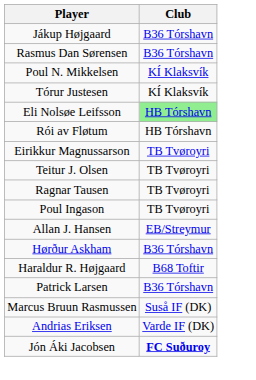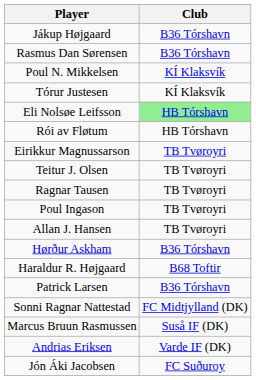 <table class="wikitable" style="text-align: center;">
 <tr>
 <th>Player</th>
 <th>Club</th>
 </tr>
 <tr>
 <td>Jákup Højgaard</td>
 <td><a href='#'>B36 Tórshavn</a></td>
 </tr>
 <tr>
 <td>Rasmus Dan Sørensen</td>
 <td><a href='#'>B36 Tórshavn</a></td>
 </tr>
 <tr>
 <td>Poul N. Mikkelsen</td>
 <td><a href='#'>KÍ Klaksvík</a></td>
 </tr>
 <tr>
 <td>Tórur Justesen</td>
 <td>KÍ Klaksvík</td>
 </tr>
 <tr>
 <td>Eli Nolsøe Leifsson</td>
 <td style="background: lightgreen;"><a href='#'>HB Tórshavn</a></td>
 </tr>
 <tr>
 <td>Rói av Fløtum</td>
 <td>HB Tórshavn</td>
 </tr>
 <tr>
 <td>Eirikkur Magnussarson</td>
 <td><a href='#'>TB Tvøroyri</a></td>
 </tr>
 <tr>
 <td>Teitur J. Olsen</td>
 <td>TB Tvøroyri</td>
 </tr>
 <tr>
 <td>Ragnar Tausen</td>
 <td>TB Tvøroyri</td>
 </tr>
 <tr>
 <td>Poul Ingason</td>
 <td>TB Tvøroyri</td>
 </tr>
 <tr>
 <td>Allan J. Hansen</td>
-<td><a href='#'>EB/Streymur</a></td>
+<td>TB Tvøroyri</td>
 </tr>
 <tr>
 <td><a href='#'>Hørður Askham</a></td>
 <td><a href='#'>B36 Tórshavn</a></td>
 </tr>
 <tr>
 <td>Haraldur R. Højgaard</td>
 <td><a href='#'>B68 Toftir</a></td>
 </tr>
 <tr>
 <td>Patrick Larsen</td>
 <td><a href='#'>B36 Tórshavn</a></td>
 </tr>
 <tr>
+<td>Sonni Ragnar Nattestad</td>
+<td><a href='#'>FC Midtjylland</a> (DK)</td>
+</tr>
+<tr>
 <td>Marcus Bruun Rasmussen</td>
 <td><a href='#'>Suså IF</a> (DK)</td>
 </tr>
 <tr>
 <td><a href='#'>Andrias Eriksen</a></td>
 <td><a href='#'>Varde IF</a> (DK)</td>
 </tr>
 <tr>
 <td>Jón Áki Jacobsen</td>
-<td><strong><a href='#'>FC Suðuroy</a></strong></td>
+<td><a href='#'>FC Suðuroy</a></td>
 </tr>
 </table>
